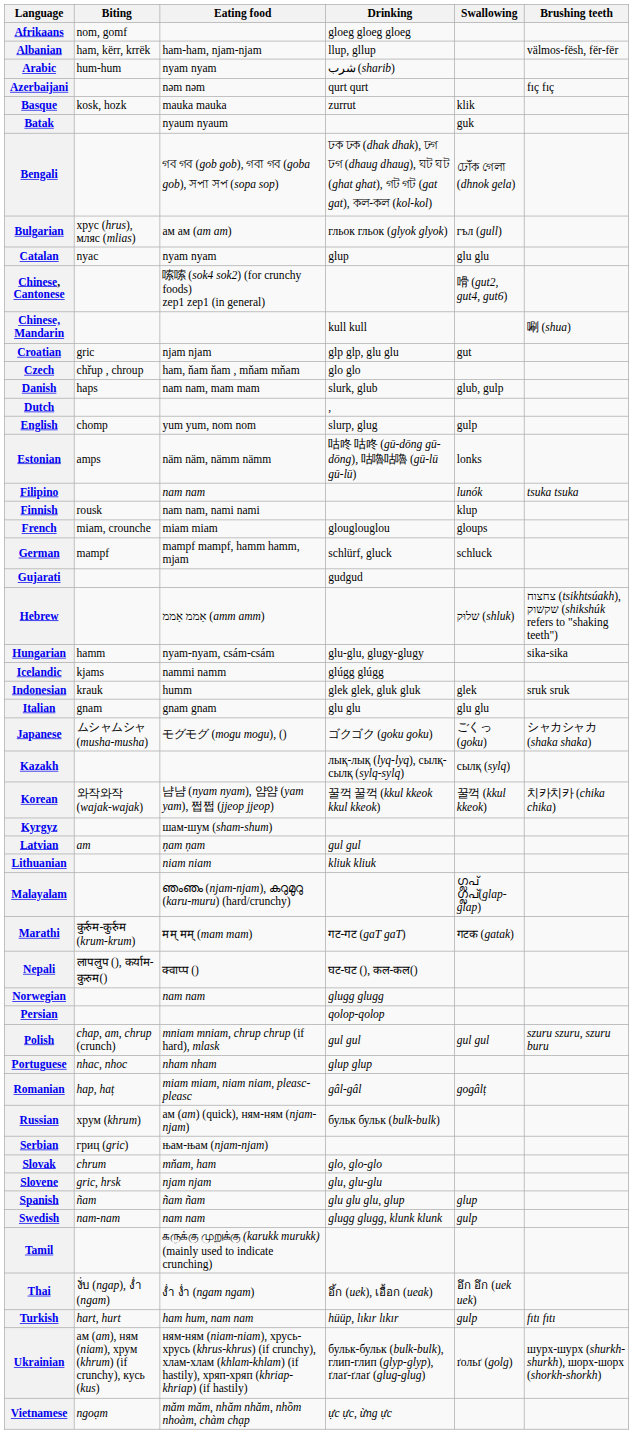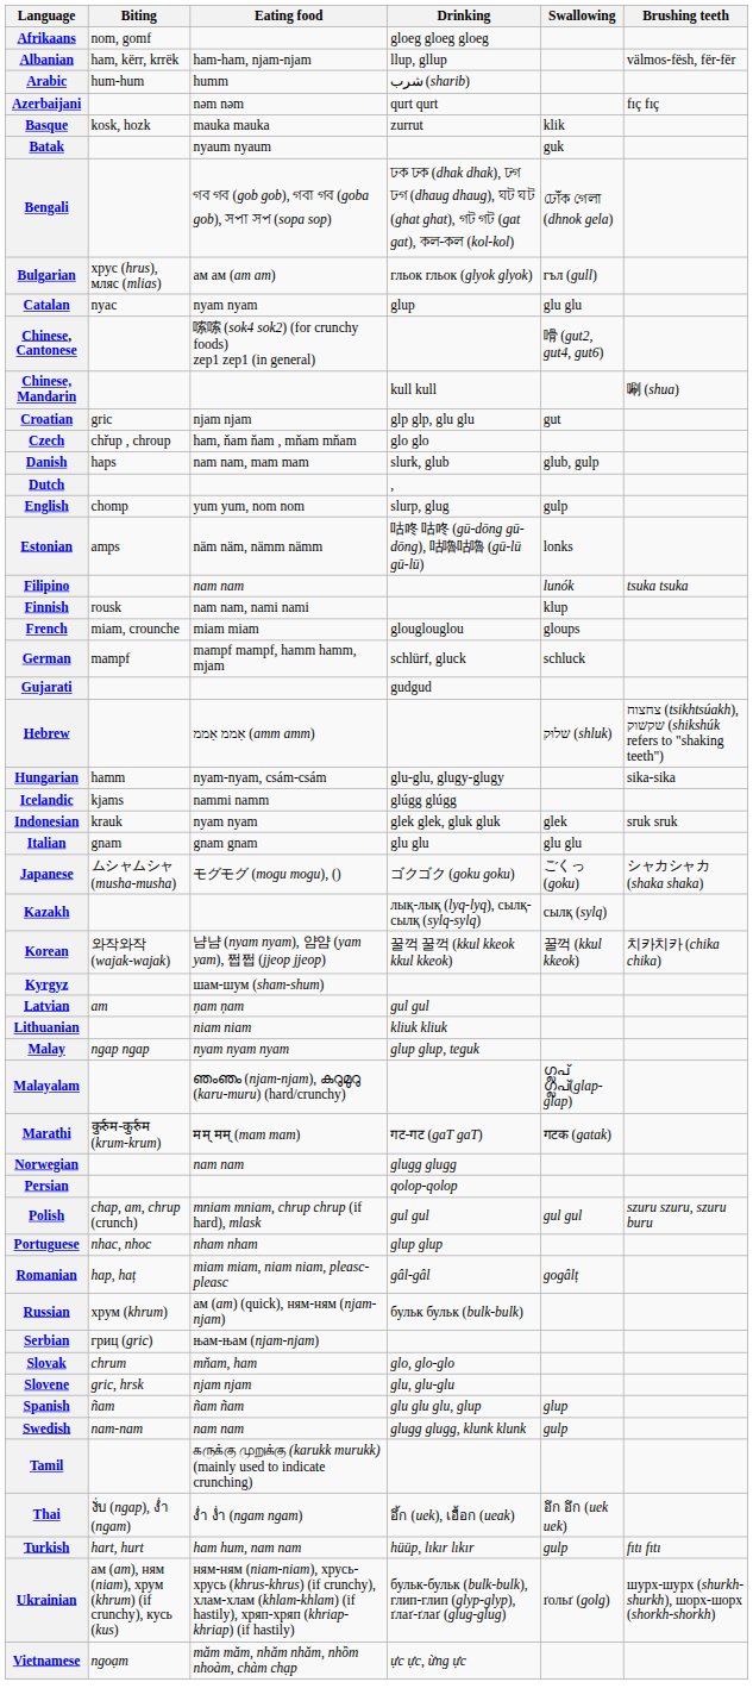 <table class="wikitable">
 <tr>
 <th>Language</th>
 <th>Biting</th>
 <th>Eating food</th>
 <th>Drinking</th>
 <th>Swallowing</th>
 <th>Brushing teeth</th>
 </tr>
 <tr>
 <th><a href='#'>Afrikaans</a></th>
 <td>nom, gomf</td>
 <td></td>
 <td>gloeg gloeg gloeg</td>
 <td></td>
 <td></td>
 </tr>
 <tr>
 <th><a href='#'>Albanian</a></th>
 <td>ham, kërr, krrëk</td>
 <td>ham-ham, njam-njam</td>
 <td>llup, gllup</td>
 <td></td>
 <td>välmos-fësh, fër-fër</td>
 </tr>
 <tr>
 <th><a href='#'>Arabic</a></th>
 <td>hum-hum</td>
-<td>nyam nyam</td>
+<td>humm</td>
 <td>شرب (<em>sharib</em>)</td>
 <td></td>
 <td></td>
 </tr>
 <tr>
 <th><a href='#'>Azerbaijani</a></th>
 <td></td>
 <td>nəm nəm</td>
 <td>qurt qurt</td>
 <td></td>
 <td>fıç fıç</td>
 </tr>
 <tr>
 <th><a href='#'>Basque</a></th>
 <td>kosk, hozk</td>
 <td>mauka mauka</td>
 <td>zurrut</td>
 <td>klik</td>
 <td></td>
 </tr>
 <tr>
 <th><a href='#'>Batak</a></th>
 <td></td>
 <td>nyaum nyaum</td>
 <td></td>
 <td>guk</td>
 <td></td>
 </tr>
 <tr>
 <th><a href='#'>Bengali</a></th>
 <td></td>
 <td>গব গব (<em>gob gob</em>), গবা গব (<em>goba gob</em>), সপা সপ (<em>sopa sop</em>)</td>
 <td>ঢক ঢক (<em>dhak dhak</em>), ঢগ ঢগ (<em>dhaug dhaug</em>), ঘট ঘট (<em>ghat ghat</em>), গট গট (<em>gat gat</em>), কল-কল (<em>kol-kol</em>)</td>
 <td>ঢোঁক গেলা (<em>dhnok gela</em>)</td>
 <td></td>
 </tr>
 <tr>
 <th><a href='#'>Bulgarian</a></th>
 <td>хрус (<em>hrus</em>), мляс (<em>mlias</em>)</td>
 <td>ам ам (<em>am am</em>)</td>
 <td>гльок гльок (<em>glyok glyok</em>)</td>
 <td>гъл (<em>gull</em>)</td>
 <td></td>
 </tr>
 <tr>
 <th><a href='#'>Catalan</a></th>
 <td>nyac</td>
 <td>nyam nyam</td>
 <td>glup</td>
 <td>glu glu</td>
 <td></td>
 </tr>
 <tr>
 <th><a href='#'>Chinese</a>, <a href='#'>Cantonese</a></th>
 <td></td>
 <td>嗦嗦 (<em>sok4 sok2</em>) (for crunchy foods)<br>zep1 zep1 (in general)</td>
 <td></td>
 <td>嗗 (<em>gut2, gut4, gut6</em>)</td>
 <td></td>
 </tr>
 <tr>
 <th><a href='#'>Chinese, Mandarin</a></th>
 <td></td>
 <td></td>
 <td>kull kull</td>
 <td></td>
 <td>唰 (<em>shua</em>) </td>
 </tr>
 <tr>
 <th><a href='#'>Croatian</a></th>
 <td>gric</td>
 <td>njam njam</td>
 <td>glp glp, glu glu</td>
 <td>gut</td>
 <td></td>
 </tr>
 <tr>
 <th><a href='#'>Czech</a></th>
 <td>chřup , chroup </td>
 <td>ham, ňam ňam , mňam mňam </td>
 <td>glo glo</td>
 <td></td>
 <td></td>
 </tr>
 <tr>
 <th><a href='#'>Danish</a></th>
 <td>haps </td>
 <td>nam nam, mam mam</td>
 <td>slurk, glub</td>
 <td>glub, gulp</td>
 <td></td>
 </tr>
 <tr>
 <th><a href='#'>Dutch</a></th>
 <td></td>
 <td></td>
 <td>, </td>
 <td></td>
 <td></td>
 </tr>
 <tr>
 <th><a href='#'>English</a></th>
 <td>chomp</td>
 <td>yum yum, nom nom</td>
 <td>slurp, glug</td>
 <td>gulp</td>
 <td></td>
 </tr>
 <tr>
 <th><a href='#'>Estonian</a></th>
 <td>amps</td>
 <td>näm näm, nämm nämm</td>
 <td>咕咚 咕咚 (<em>gū-dōng gū-dōng</em>), 咕嚕咕嚕 (<em>gū-lū gū-lū</em>)</td>
 <td>lonks</td>
 <td></td>
 </tr>
 <tr>
 <th><a href='#'>Filipino</a></th>
 <td></td>
 <td><em>nam nam</em></td>
 <td></td>
 <td><em>lunók</em></td>
 <td><em>tsuka tsuka</em></td>
 </tr>
 <tr>
 <th><a href='#'>Finnish</a></th>
 <td>rousk</td>
 <td>nam nam, nami nami</td>
 <td></td>
 <td>klup</td>
 <td></td>
 </tr>
 <tr>
 <th><a href='#'>French</a></th>
 <td>miam, crounche</td>
 <td>miam miam</td>
 <td>glouglouglou</td>
 <td>gloups</td>
 <td></td>
 </tr>
 <tr>
 <th><a href='#'>German</a></th>
 <td>mampf</td>
 <td>mampf mampf, hamm hamm, mjam</td>
 <td>schlürf, gluck</td>
 <td>schluck</td>
 <td></td>
 </tr>
 <tr>
 <th><a href='#'>Gujarati</a></th>
 <td></td>
 <td></td>
 <td>gudgud</td>
 <td></td>
 <td></td>
 </tr>
 <tr>
 <th><a href='#'>Hebrew</a></th>
 <td></td>
 <td>אָממ אָממ (<em>amm amm</em>)</td>
 <td></td>
 <td>שלוּק (<em>shluk</em>)</td>
 <td>צחצוח (<em>tsikhtsúakh</em>), שקשוק (<em>shikshúk</em> refers to "shaking teeth")</td>
 </tr>
 <tr>
 <th><a href='#'>Hungarian</a></th>
 <td>hamm</td>
 <td>nyam-nyam, csám-csám</td>
 <td>glu-glu, glugy-glugy</td>
 <td></td>
 <td>sika-sika</td>
 </tr>
 <tr>
 <th><a href='#'>Icelandic</a></th>
 <td>kjams</td>
 <td>nammi namm</td>
 <td>glúgg glúgg</td>
 <td></td>
 <td></td>
 </tr>
 <tr>
 <th><a href='#'>Indonesian</a></th>
 <td>krauk</td>
-<td>humm</td>
+<td>nyam nyam</td>
 <td>glek glek, gluk gluk</td>
 <td>glek</td>
 <td>sruk sruk</td>
 </tr>
 <tr>
 <th><a href='#'>Italian</a></th>
 <td>gnam</td>
 <td>gnam gnam</td>
 <td>glu glu</td>
 <td>glu glu</td>
 <td></td>
 </tr>
 <tr>
 <th><a href='#'>Japanese</a></th>
 <td>ムシャムシャ (<em>musha-musha</em>)  </td>
 <td>モグモグ (<em>mogu mogu</em>),  ()</td>
 <td>ゴクゴク (<em>goku goku</em>)</td>
 <td>ごくっ (<em>goku</em>)</td>
 <td>シャカシャカ (<em>shaka shaka</em>)</td>
 </tr>
 <tr>
 <th><a href='#'>Kazakh</a></th>
 <td></td>
 <td></td>
 <td>лық-лық (<em>lyq-lyq</em>), сылқ-сылқ (<em>sylq-sylq</em>)</td>
 <td>сылқ (<em>sylq</em>)</td>
 <td></td>
 </tr>
 <tr>
 <th><a href='#'>Korean</a></th>
 <td>와작와작 (<em>wajak-wajak</em>)</td>
 <td>냠냠 (<em>nyam nyam</em>), 얌얌 (<em>yam yam</em>), 쩝쩝 (<em>jjeop jjeop</em>)</td>
 <td>꿀꺽 꿀꺽 (<em>kkul kkeok kkul kkeok</em>)</td>
 <td>꿀꺽 (<em>kkul kkeok</em>)</td>
 <td>치카치카 (<em>chika chika</em>)</td>
 </tr>
 <tr>
 <th><a href='#'>Kyrgyz</a></th>
 <td></td>
 <td>шам-шум (<em>sham-shum</em>)</td>
 <td></td>
 <td></td>
 <td></td>
 </tr>
 <tr>
 <th><a href='#'>Latvian</a></th>
 <td><em>am</em></td>
 <td><em>ņam ņam</em></td>
 <td><em>gul gul</em></td>
 <td></td>
 <td></td>
 </tr>
 <tr>
 <th><a href='#'>Lithuanian</a></th>
 <td></td>
 <td><em>niam niam</em></td>
 <td><em>kliuk kliuk</em></td>
 <td></td>
 <td></td>
 </tr>
 <tr>
+<th><a href='#'>Malay</a></th>
+<td><em>ngap ngap</em></td>
+<td><em>nyam nyam nyam</em></td>
+<td><em>glup glup</em>, <em>teguk</em></td>
+<td></td>
+<td></td>
+</tr>
+<tr>
 <th><a href='#'>Malayalam</a></th>
 <td></td>
 <td>ഞംഞം (<em>njam-njam</em>), കറുമുറു (<em>karu-muru</em>) (hard/crunchy)</td>
 <td></td>
 <td>ഗ്ലപ് ഗ്ലപ്(<em>glap-glap</em>)</td>
 <td></td>
 </tr>
 <tr>
 <th><a href='#'>Marathi</a></th>
 <td>कुर्रुम-कुर्रुम (<em>krum-krum</em>)</td>
 <td>मम् मम् (<em>mam mam</em>)</td>
 <td>गट-गट (<em>gaT gaT</em>)</td>
 <td>गटक (<em>gatak</em>)</td>
-<td></td>
-</tr>
-<tr>
-<th><a href='#'>Nepali</a></th>
-<td>लापलुप (), कर्याम-कुरुम()</td>
-<td>क्वाप्प ()</td>
-<td>घट-घट (), कल-कल()</td>
-<td></td>
 <td></td>
 </tr>
 <tr>
 <th><a href='#'>Norwegian</a></th>
 <td></td>
 <td><em>nam nam</em></td>
 <td><em>glugg glugg</em></td>
 <td></td>
 <td></td>
 </tr>
 <tr>
 <th><a href='#'>Persian</a></th>
 <td></td>
 <td></td>
 <td><em>qolop-qolop</em></td>
 <td></td>
 <td></td>
 </tr>
 <tr>
 <th><a href='#'>Polish</a></th>
 <td><em>chap</em>, <em>am</em>, <em>chrup</em> (crunch)</td>
 <td><em>mniam mniam</em>, <em>chrup chrup</em> (if hard), <em>mlask</em></td>
 <td><em>gul gul</em></td>
 <td><em>gul gul</em></td>
 <td><em>szuru szuru</em>, <em>szuru buru</em></td>
 </tr>
 <tr>
 <th><a href='#'>Portuguese</a></th>
 <td><em>nhac</em>, <em>nhoc</em></td>
 <td><em>nham nham</em></td>
 <td><em>glup glup</em></td>
 <td></td>
 <td></td>
 </tr>
 <tr>
 <th><a href='#'>Romanian</a></th>
 <td><em>hap</em>, <em>haț</em></td>
 <td><em>miam miam</em>, <em>niam niam</em>, <em>pleasc-pleasc</em></td>
 <td><em>gâl-gâl</em></td>
 <td><em>gogâlț</em></td>
 <td></td>
 </tr>
 <tr>
 <th><a href='#'>Russian</a></th>
 <td>хрум (<em>khrum</em>)</td>
 <td>ам (<em>am</em>) (quick), ням-ням (<em>njam-njam</em>)</td>
 <td>бульк бульк (<em>bulk-bulk</em>)</td>
 <td></td>
 <td></td>
 </tr>
 <tr>
 <th><a href='#'>Serbian</a></th>
 <td>гриц (<em>gric</em>) </td>
 <td>њам-њам (<em>njam-njam</em>)</td>
 <td></td>
 <td></td>
 <td></td>
 </tr>
 <tr>
 <th><a href='#'>Slovak</a></th>
 <td><em>chrum</em></td>
 <td><em>mňam</em>, <em>ham</em></td>
 <td><em>glo</em>, <em>glo-glo</em></td>
 <td></td>
 <td></td>
 </tr>
 <tr>
 <th><a href='#'>Slovene</a></th>
 <td><em>gric</em>, <em>hrsk</em></td>
 <td><em>njam njam</em></td>
 <td><em>glu</em>, <em>glu-glu</em></td>
 <td></td>
 <td></td>
 </tr>
 <tr>
 <th><a href='#'>Spanish</a></th>
 <td><em>ñam</em></td>
 <td><em>ñam ñam</em></td>
 <td><em>glu glu glu</em>, <em>glup</em></td>
 <td><em>glup</em></td>
 <td></td>
 </tr>
 <tr>
 <th><a href='#'>Swedish</a></th>
 <td><em>nam-nam</em></td>
 <td><em>nam nam</em></td>
 <td><em>glugg glugg</em>, <em>klunk klunk</em></td>
 <td><em>gulp</em></td>
 <td></td>
 </tr>
 <tr>
 <th><a href='#'>Tamil</a></th>
 <td></td>
 <td>கருக்கு முறுக்கு <em>(karukk murukk)</em> (mainly used to indicate crunching)</td>
 <td></td>
 <td></td>
 <td></td>
 </tr>
 <tr>
 <th><a href='#'>Thai</a></th>
 <td>งั่บ (<em>ngap</em>), ง่ำ (<em>ngam</em>)</td>
 <td>ง่ำ ง่ำ (<em>ngam ngam</em>)</td>
 <td>อึ้ก (<em>uek</em>), เอื้อก (<em>ueak</em>)</td>
 <td>อึก อึก (<em>uek uek</em>)</td>
 <td></td>
 </tr>
 <tr>
 <th><a href='#'>Turkish</a></th>
 <td><em>hart</em>, <em>hurt</em></td>
 <td><em>ham hum</em>, <em>nam nam</em></td>
 <td><em>hüüp</em>, <em>lıkır lıkır</em></td>
 <td><em>gulp</em></td>
 <td><em>fıtı fıtı</em></td>
 </tr>
 <tr>
 <th><a href='#'>Ukrainian</a></th>
 <td>ам (<em>am</em>), ням (<em>niam</em>), хрум (<em>khrum</em>) (if crunchy), кусь (<em>kus</em>)</td>
 <td>ням-ням (<em>niam-niam</em>), хрусь-хрусь (<em>khrus-khrus</em>) (if crunchy), хлам-хлам (<em>khlam-khlam</em>) (if hastily), хряп-хряп (<em>khriap-khriap</em>) (if hastily)</td>
 <td>бульк-бульк (<em>bulk-bulk</em>), глип-глип (<em>glyp-glyp</em>), ґлаґ-ґлаґ (<em>glug-glug</em>)</td>
 <td>ґольґ (<em>golg</em>)</td>
 <td>шурх-шурх (<em>shurkh-shurkh</em>), шорх-шорх (<em>shorkh-shorkh</em>)</td>
 </tr>
 <tr>
 <th><a href='#'>Vietnamese</a></th>
 <td><em>ngoạm</em></td>
 <td><em>măm măm</em>, <em>nhăm nhăm</em>, <em>nhồm nhoàm</em>, <em>chàm chạp</em></td>
 <td><em>ực ực</em>, <em>ừng ực</em></td>
 <td></td>
 <td></td>
 </tr>
 </table>
